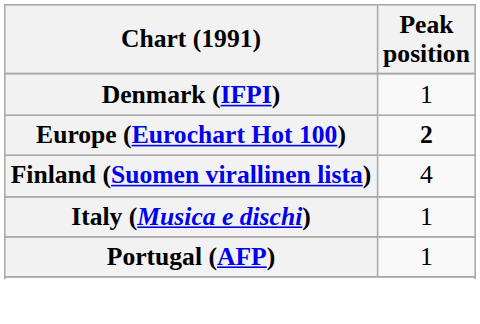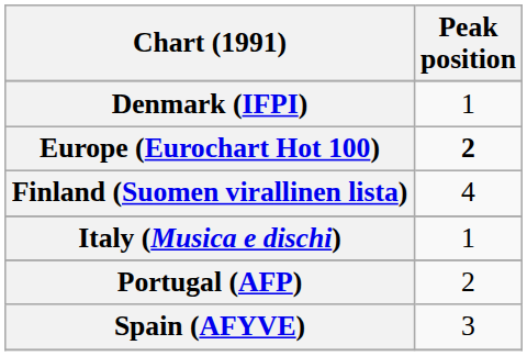 <table class="wikitable sortable plainrowheaders" style="text-align:center">
 <tr>
 <th>Chart (1991)</th>
 <th>Peak<br>position</th>
 </tr>
 <tr>
 </tr>
 <tr>
 </tr>
 <tr>
 </tr>
 <tr>
 </tr>
 <tr>
 </tr>
 <tr>
 <th scope="row">Denmark (<a href='#'>IFPI</a>)</th>
 <td>1</td>
 </tr>
 <tr>
 <th scope="row">Europe (<a href='#'>Eurochart Hot 100</a>)</th>
 <td><strong>2</strong></td>
 </tr>
 <tr>
 <th scope="row">Finland (<a href='#'>Suomen virallinen lista</a>)</th>
 <td>4</td>
 </tr>
 <tr>
 </tr>
 <tr>
 </tr>
 <tr>
 </tr>
 <tr>
 <th scope="row">Italy (<em><a href='#'>Musica e dischi</a></em>)</th>
 <td>1</td>
 </tr>
 <tr>
 </tr>
 <tr>
 </tr>
 <tr>
 </tr>
 <tr>
 </tr>
 <tr>
 <th scope="row">Portugal (<a href='#'>AFP</a>)</th>
-<td>1</td>
+<td>2</td>
+</tr>
+<tr>
+<th scope="row">Spain (<a href='#'>AFYVE</a>)</th>
+<td>3</td>
 </tr>
 <tr>
 </tr>
 <tr>
 </tr>
 <tr>
 </tr>
 <tr>
 </tr>
 <tr>
 </tr>
 </table>
